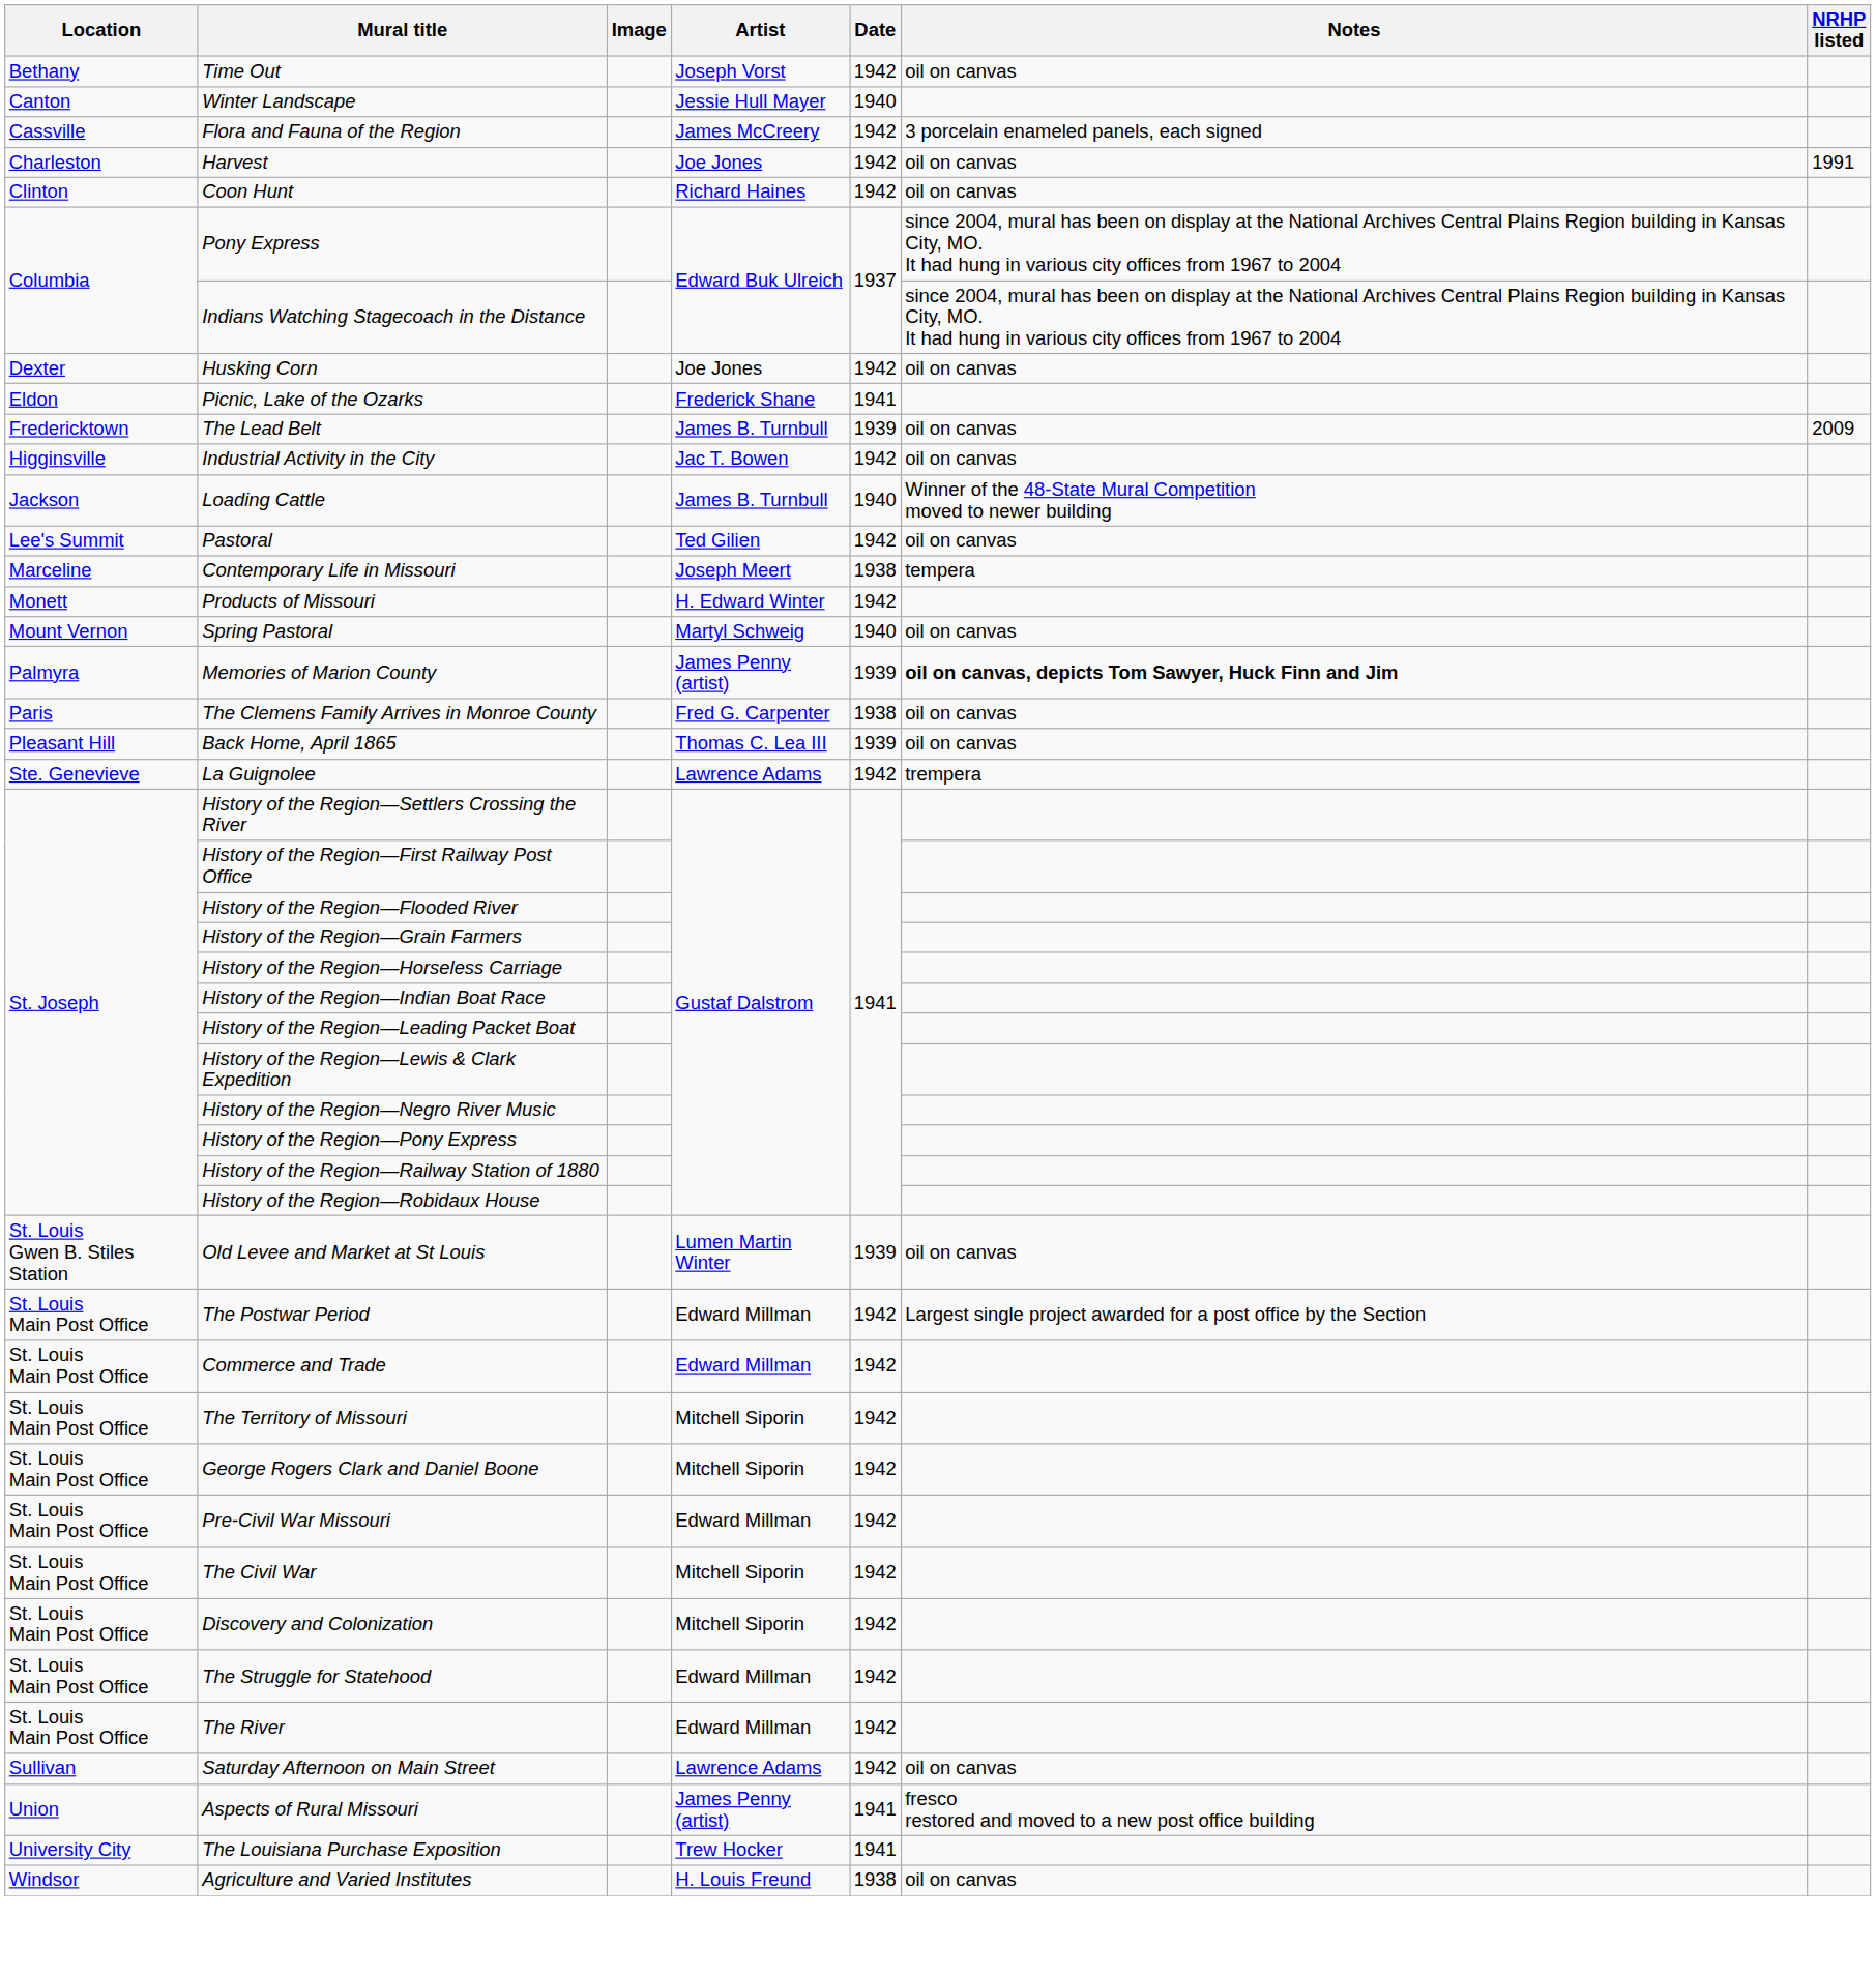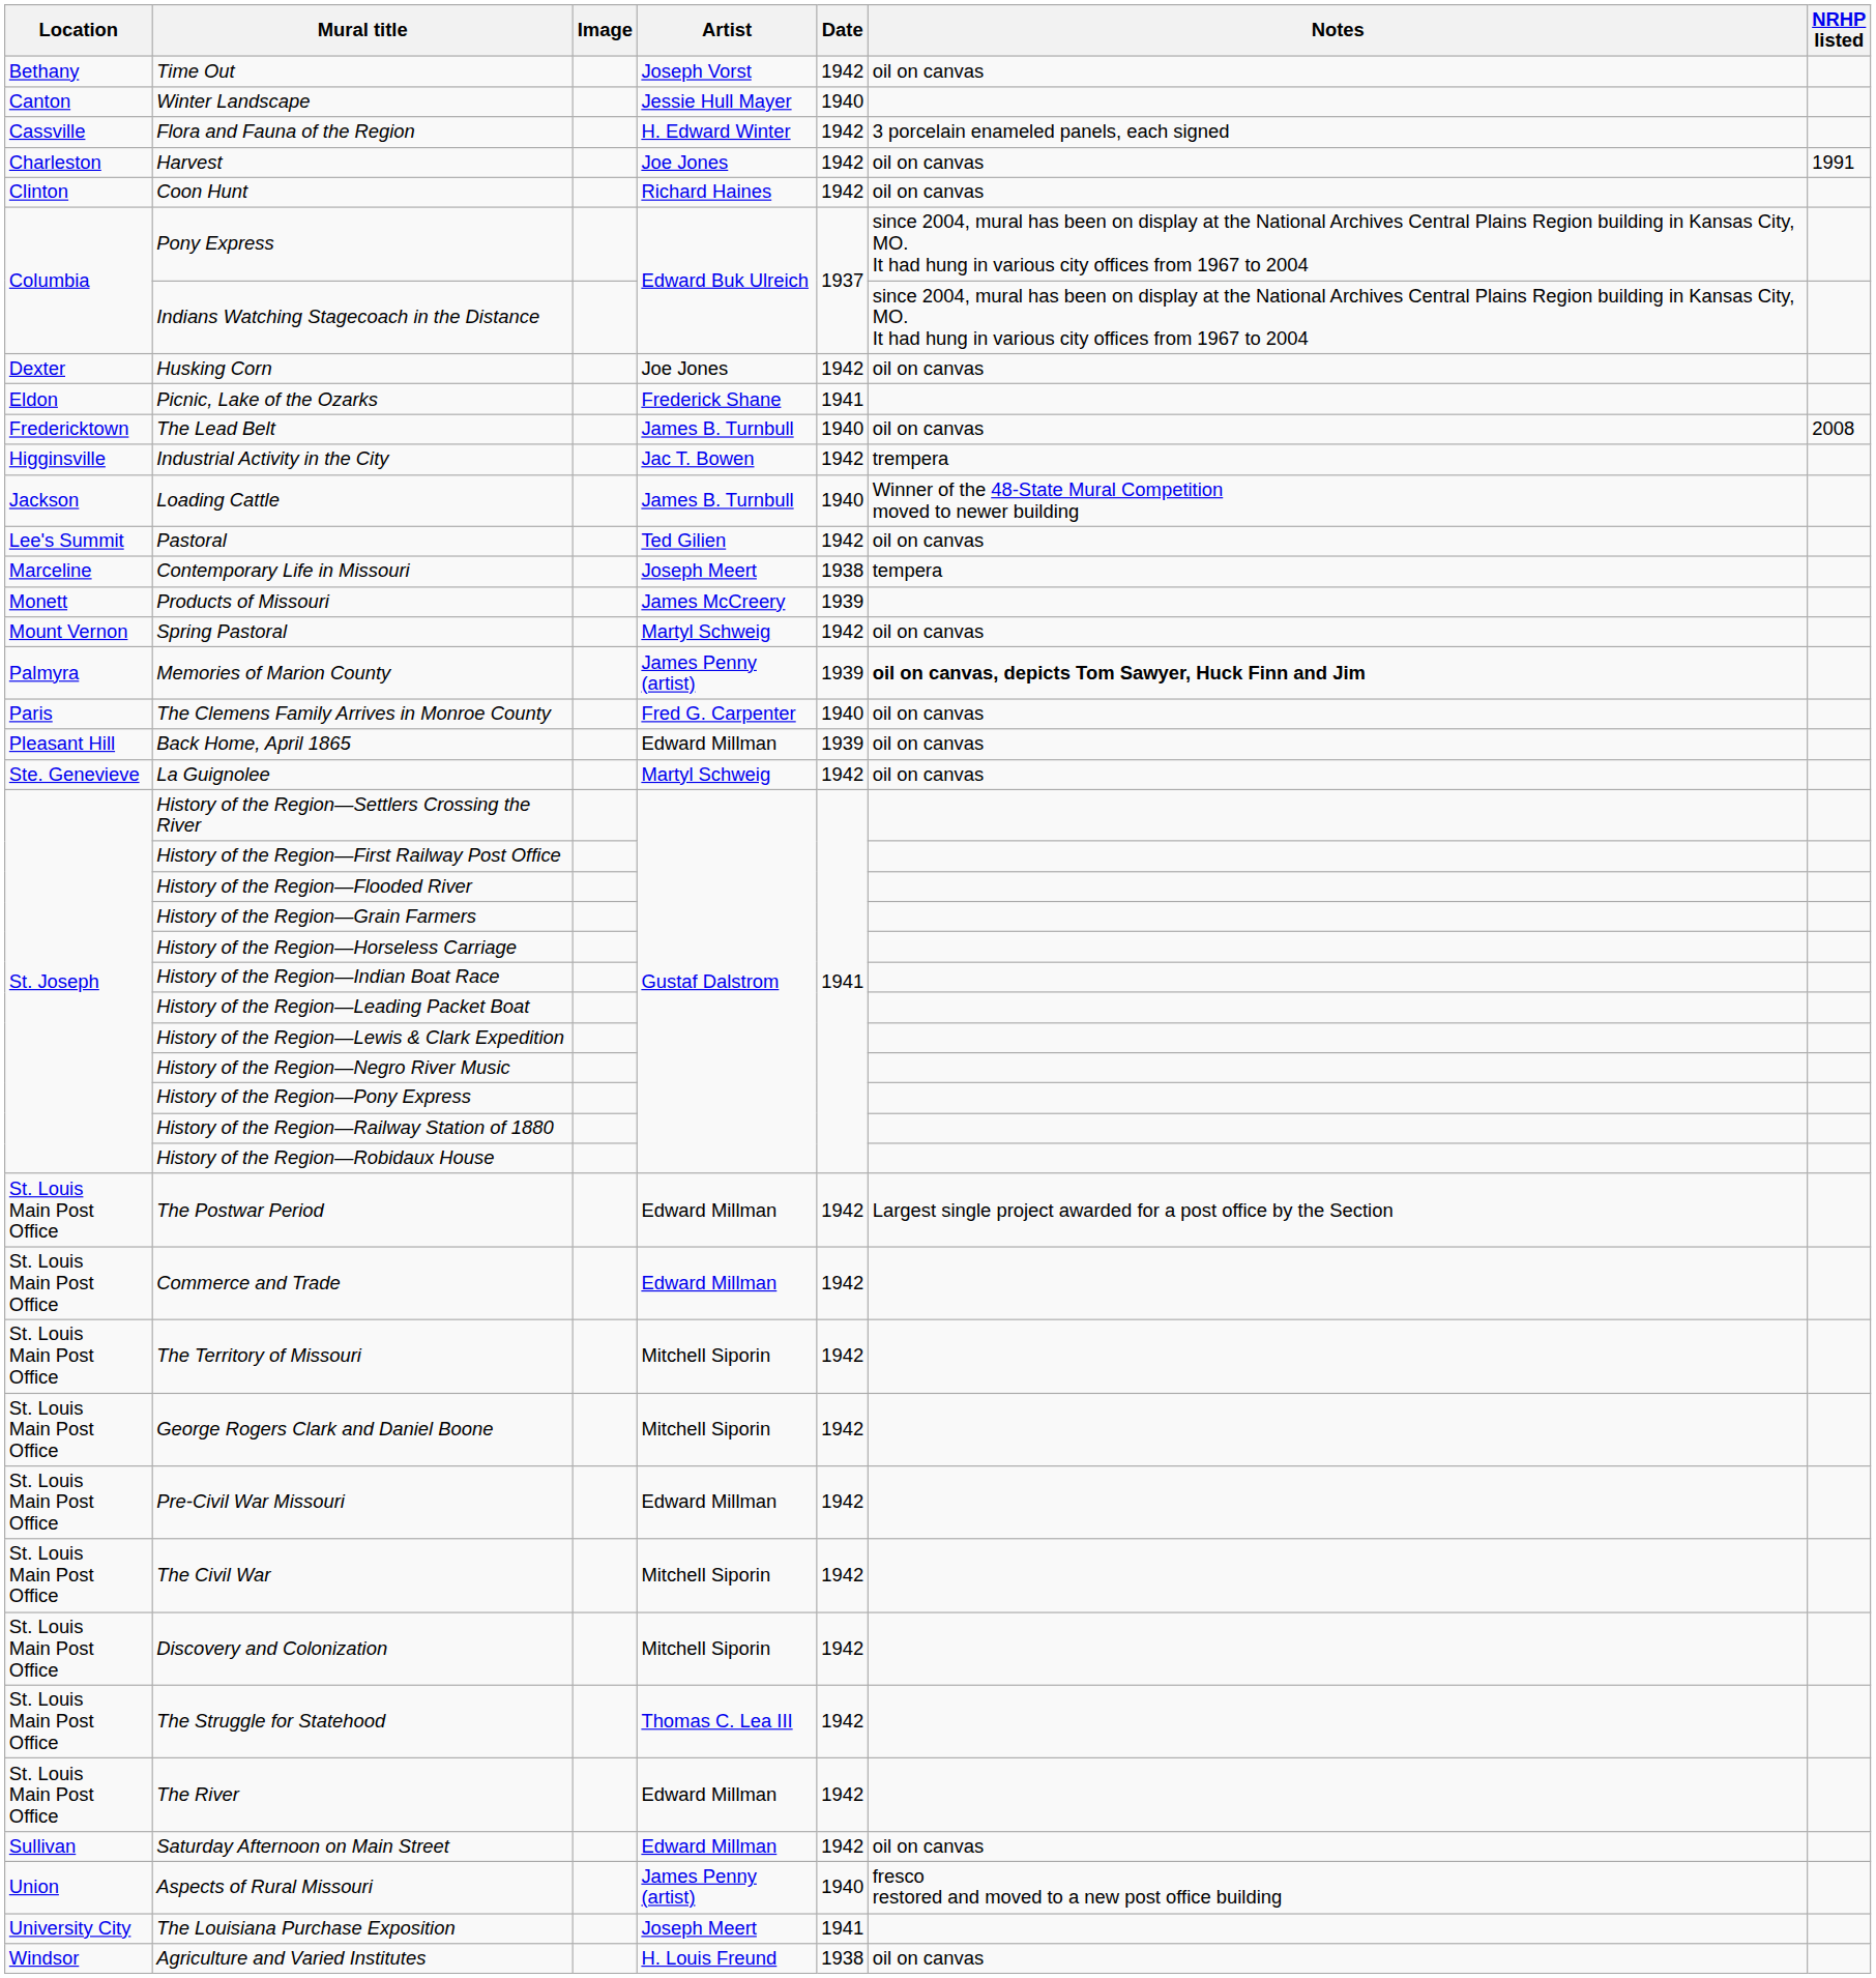 <table class="wikitable sortable">
 <tr>
 <th>Location</th>
 <th>Mural title</th>
 <th>Image</th>
 <th>Artist</th>
 <th>Date</th>
 <th>Notes</th>
 <th><a href='#'>NRHP</a><br>listed</th>
 </tr>
 <tr>
 <td><a href='#'>Bethany</a></td>
 <td><em>Time Out</em></td>
 <td></td>
 <td><a href='#'>Joseph Vorst</a></td>
 <td>1942</td>
 <td>oil on canvas</td>
 <td></td>
 </tr>
 <tr>
 <td><a href='#'>Canton</a></td>
 <td><em>Winter Landscape</em></td>
 <td></td>
 <td><a href='#'>Jessie Hull Mayer</a></td>
 <td>1940</td>
 <td></td>
 <td></td>
 </tr>
 <tr>
 <td><a href='#'>Cassville</a></td>
 <td><em>Flora and Fauna of the Region</em></td>
 <td></td>
-<td><a href='#'>James McCreery</a></td>
+<td><a href='#'>H. Edward Winter</a></td>
 <td>1942</td>
 <td>3 porcelain enameled panels, each signed</td>
 <td></td>
 </tr>
 <tr>
 <td><a href='#'>Charleston</a></td>
 <td><em>Harvest</em></td>
 <td></td>
 <td><a href='#'>Joe Jones</a></td>
 <td>1942</td>
 <td>oil on canvas</td>
 <td>1991</td>
 </tr>
 <tr>
 <td><a href='#'>Clinton</a></td>
 <td><em>Coon Hunt</em></td>
 <td></td>
 <td><a href='#'>Richard Haines</a></td>
 <td>1942</td>
 <td>oil on canvas</td>
 <td></td>
 </tr>
 <tr>
 <td rowspan="2"><a href='#'>Columbia</a></td>
 <td><em>Pony Express</em></td>
 <td></td>
 <td rowspan="2"><a href='#'>Edward Buk Ulreich</a></td>
 <td rowspan="2">1937</td>
 <td>since 2004, mural has been on display at the National Archives Central Plains Region building in Kansas City, MO.<br> It had hung in various city offices from 1967 to 2004</td>
 <td></td>
 </tr>
 <tr>
 <td><em>Indians Watching Stagecoach in the Distance</em></td>
 <td></td>
 <td>since 2004, mural has been on display at the National Archives Central Plains Region building in Kansas City, MO. <br> It had hung in various city offices from 1967 to 2004</td>
 <td></td>
 </tr>
 <tr>
 <td><a href='#'>Dexter</a></td>
 <td><em>Husking Corn</em></td>
 <td></td>
 <td>Joe Jones</td>
 <td>1942</td>
 <td>oil on canvas</td>
 <td></td>
 </tr>
 <tr>
 <td><a href='#'>Eldon</a></td>
 <td><em>Picnic, Lake of the Ozarks</em></td>
 <td></td>
 <td><a href='#'>Frederick Shane</a></td>
 <td>1941</td>
 <td></td>
 <td></td>
 </tr>
 <tr>
 <td><a href='#'>Fredericktown</a></td>
 <td><em>The Lead Belt</em></td>
 <td></td>
 <td><a href='#'>James B. Turnbull</a></td>
-<td>1939</td>
+<td>1940</td>
 <td>oil on canvas</td>
-<td>2009</td>
+<td>2008</td>
 </tr>
 <tr>
 <td><a href='#'>Higginsville</a></td>
 <td><em>Industrial Activity in the City</em></td>
 <td></td>
 <td><a href='#'>Jac T. Bowen</a></td>
 <td>1942</td>
-<td>oil on canvas</td>
+<td>trempera</td>
 <td></td>
 </tr>
 <tr>
 <td><a href='#'>Jackson</a></td>
 <td><em>Loading Cattle</em></td>
 <td></td>
 <td><a href='#'>James B. Turnbull</a></td>
 <td>1940</td>
 <td>Winner of the <a href='#'>48-State Mural Competition</a><br>moved to newer building</td>
 <td></td>
 </tr>
 <tr>
 <td><a href='#'>Lee's Summit</a></td>
 <td><em>Pastoral</em></td>
 <td></td>
 <td><a href='#'>Ted Gilien</a></td>
 <td>1942</td>
 <td>oil on canvas</td>
 <td></td>
 </tr>
 <tr>
 <td><a href='#'>Marceline</a></td>
 <td><em>Contemporary Life in Missouri</em></td>
 <td></td>
 <td><a href='#'>Joseph Meert</a></td>
 <td>1938</td>
 <td>tempera</td>
 <td></td>
 </tr>
 <tr>
 <td><a href='#'>Monett</a></td>
 <td><em>Products of Missouri</em></td>
 <td></td>
-<td><a href='#'>H. Edward Winter</a></td>
-<td>1942</td>
+<td><a href='#'>James McCreery</a></td>
+<td>1939</td>
 <td></td>
 <td></td>
 </tr>
 <tr>
 <td><a href='#'>Mount Vernon</a></td>
 <td><em>Spring Pastoral</em></td>
 <td></td>
 <td><a href='#'>Martyl Schweig</a></td>
-<td>1940</td>
+<td>1942</td>
 <td>oil on canvas</td>
 <td></td>
 </tr>
 <tr>
 <td><a href='#'>Palmyra</a></td>
 <td><em>Memories of Marion County</em></td>
 <td></td>
 <td><a href='#'>James Penny (artist)</a></td>
 <td>1939</td>
 <td><strong>oil on canvas, depicts Tom Sawyer, Huck Finn and Jim</strong></td>
 <td></td>
 </tr>
 <tr>
 <td><a href='#'>Paris</a></td>
 <td><em>The Clemens Family Arrives in Monroe County</em></td>
 <td></td>
 <td><a href='#'>Fred G. Carpenter</a></td>
-<td>1938</td>
+<td>1940</td>
 <td>oil on canvas</td>
 <td></td>
 </tr>
 <tr>
 <td><a href='#'>Pleasant Hill</a></td>
 <td><em>Back Home, April 1865</em></td>
 <td></td>
-<td><a href='#'>Thomas C. Lea III</a></td>
+<td>Edward Millman</td>
 <td>1939</td>
 <td>oil on canvas</td>
 <td></td>
 </tr>
 <tr>
 <td><a href='#'>Ste. Genevieve</a></td>
 <td><em>La Guignolee</em></td>
 <td></td>
-<td><a href='#'>Lawrence Adams</a></td>
+<td><a href='#'>Martyl Schweig</a></td>
 <td>1942</td>
-<td>trempera</td>
+<td>oil on canvas</td>
 <td></td>
 </tr>
 <tr>
 <td rowspan="12"><a href='#'>St. Joseph</a></td>
 <td><em>History of the Region—Settlers Crossing the River</em></td>
 <td></td>
 <td rowspan="12"><a href='#'>Gustaf Dalstrom</a></td>
 <td rowspan="12">1941</td>
 <td></td>
 <td></td>
 </tr>
 <tr>
 <td><em>History of the Region—First Railway Post Office</em></td>
 <td></td>
 <td></td>
 <td></td>
 </tr>
 <tr>
 <td><em>History of the Region—Flooded River</em></td>
 <td></td>
 <td></td>
 <td></td>
 </tr>
 <tr>
 <td><em>History of the Region—Grain Farmers</em></td>
 <td></td>
 <td></td>
 <td></td>
 </tr>
 <tr>
 <td><em>History of the Region—Horseless Carriage</em></td>
 <td></td>
 <td></td>
 <td></td>
 </tr>
 <tr>
 <td><em>History of the Region—Indian Boat Race</em></td>
 <td></td>
 <td></td>
 <td></td>
 </tr>
 <tr>
 <td><em>History of the Region—Leading Packet Boat</em></td>
 <td></td>
 <td></td>
 <td></td>
 </tr>
 <tr>
 <td><em>History of the Region—Lewis & Clark Expedition</em></td>
 <td></td>
 <td></td>
 <td></td>
 </tr>
 <tr>
 <td><em>History of the Region—Negro River Music</em></td>
 <td></td>
 <td></td>
 <td></td>
 </tr>
 <tr>
 <td><em>History of the Region—Pony Express</em></td>
 <td></td>
 <td></td>
 <td></td>
 </tr>
 <tr>
 <td><em>History of the Region—Railway Station of 1880</em></td>
 <td></td>
 <td></td>
 <td></td>
 </tr>
 <tr>
 <td><em>History of the Region—Robidaux House</em></td>
 <td></td>
 <td></td>
 <td></td>
 </tr>
 <tr>
-<td><a href='#'>St. Louis</a><br>Gwen B. Stiles Station</td>
-<td><em>Old Levee and Market at St Louis</em></td>
-<td></td>
-<td><a href='#'>Lumen Martin Winter</a></td>
-<td>1939</td>
-<td>oil on canvas</td>
-<td></td>
-</tr>
-<tr>
 <td><a href='#'>St. Louis</a><br>Main Post Office</td>
 <td><em>The Postwar Period</em></td>
 <td></td>
 <td>Edward Millman</td>
 <td>1942</td>
 <td>Largest single project awarded for a post office by the Section</td>
 <td></td>
 </tr>
 <tr>
 <td>St. Louis <br>Main Post Office</td>
 <td><em>Commerce and Trade</em></td>
 <td></td>
 <td><a href='#'>Edward Millman</a></td>
 <td>1942</td>
 <td></td>
 <td></td>
 </tr>
 <tr>
 <td>St. Louis <br>Main Post Office</td>
 <td><em>The Territory of Missouri</em></td>
 <td></td>
 <td>Mitchell Siporin</td>
 <td>1942</td>
 <td></td>
 <td></td>
 </tr>
 <tr>
 <td>St. Louis <br>Main Post Office</td>
 <td><em>George Rogers Clark and Daniel Boone</em></td>
 <td></td>
 <td>Mitchell Siporin</td>
 <td>1942</td>
 <td></td>
 <td></td>
 </tr>
 <tr>
 <td>St. Louis <br>Main Post Office</td>
 <td><em>Pre-Civil War Missouri</em></td>
 <td></td>
 <td>Edward Millman</td>
 <td>1942</td>
 <td></td>
 <td></td>
 </tr>
 <tr>
 <td>St. Louis <br>Main Post Office</td>
 <td><em>The Civil War</em></td>
 <td></td>
 <td>Mitchell Siporin</td>
 <td>1942</td>
 <td></td>
 <td></td>
 </tr>
 <tr>
 <td>St. Louis <br>Main Post Office</td>
 <td><em>Discovery and Colonization</em></td>
 <td></td>
 <td>Mitchell Siporin</td>
 <td>1942</td>
 <td></td>
 <td></td>
 </tr>
 <tr>
 <td>St. Louis <br>Main Post Office</td>
 <td><em>The Struggle for Statehood</em></td>
 <td></td>
-<td>Edward Millman</td>
+<td><a href='#'>Thomas C. Lea III</a></td>
 <td>1942</td>
 <td></td>
 <td></td>
 </tr>
 <tr>
 <td>St. Louis <br>Main Post Office</td>
 <td><em>The River</em></td>
 <td></td>
 <td>Edward Millman</td>
 <td>1942</td>
 <td></td>
 <td></td>
 </tr>
 <tr>
 <td><a href='#'>Sullivan</a></td>
 <td><em>Saturday Afternoon on Main Street</em></td>
 <td></td>
-<td><a href='#'>Lawrence Adams</a></td>
+<td><a href='#'>Edward Millman</a></td>
 <td>1942</td>
 <td>oil on canvas</td>
 <td></td>
 </tr>
 <tr>
 <td><a href='#'>Union</a></td>
 <td><em>Aspects of Rural Missouri</em></td>
 <td></td>
 <td><a href='#'>James Penny (artist)</a></td>
-<td>1941</td>
+<td>1940</td>
 <td>fresco<br>restored and moved to a new post office building</td>
 <td></td>
 </tr>
 <tr>
 <td><a href='#'>University City</a></td>
 <td><em>The Louisiana Purchase Exposition</em></td>
 <td></td>
-<td><a href='#'>Trew Hocker</a></td>
+<td><a href='#'>Joseph Meert</a></td>
 <td>1941</td>
 <td></td>
 <td></td>
 </tr>
 <tr>
 <td><a href='#'>Windsor</a></td>
 <td><em>Agriculture and Varied Institutes</em></td>
 <td></td>
 <td><a href='#'>H. Louis Freund</a></td>
 <td>1938</td>
 <td>oil on canvas</td>
 <td></td>
 </tr>
 </table>
